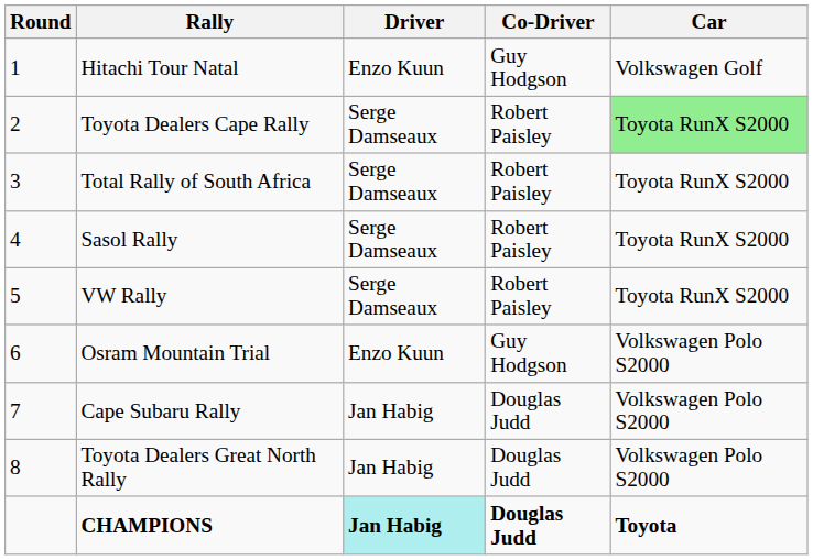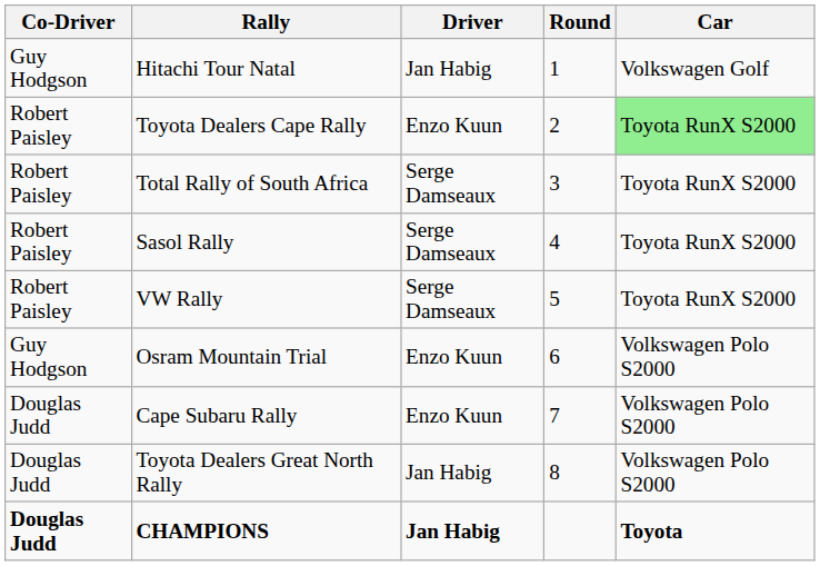 <table class="wikitable">
 <tr>
-<th>Round</th>
+<th>Co-Driver</th>
 <th>Rally</th>
 <th>Driver</th>
-<th>Co-Driver</th>
+<th>Round</th>
 <th>Car</th>
 </tr>
 <tr>
+<td>Guy Hodgson</td>
+<td>Hitachi Tour Natal</td>
+<td>Jan Habig</td>
 <td>1</td>
-<td>Hitachi Tour Natal</td>
-<td>Enzo Kuun</td>
-<td>Guy Hodgson</td>
 <td>Volkswagen Golf</td>
 </tr>
 <tr>
+<td>Robert Paisley</td>
+<td>Toyota Dealers Cape Rally</td>
+<td>Enzo Kuun</td>
 <td>2</td>
-<td>Toyota Dealers Cape Rally</td>
-<td>Serge Damseaux</td>
-<td>Robert Paisley</td>
 <td style="background: lightgreen;">Toyota RunX S2000</td>
 </tr>
 <tr>
-<td>3</td>
+<td>Robert Paisley</td>
 <td>Total Rally of South Africa</td>
 <td>Serge Damseaux</td>
-<td>Robert Paisley</td>
+<td>3</td>
 <td>Toyota RunX S2000</td>
 </tr>
 <tr>
-<td>4</td>
+<td>Robert Paisley</td>
 <td>Sasol Rally</td>
 <td>Serge Damseaux</td>
-<td>Robert Paisley</td>
+<td>4</td>
 <td>Toyota RunX S2000</td>
 </tr>
 <tr>
-<td>5</td>
+<td>Robert Paisley</td>
 <td>VW Rally</td>
 <td>Serge Damseaux</td>
-<td>Robert Paisley</td>
+<td>5</td>
 <td>Toyota RunX S2000</td>
 </tr>
 <tr>
-<td>6</td>
+<td>Guy Hodgson</td>
 <td>Osram Mountain Trial</td>
 <td>Enzo Kuun</td>
-<td>Guy Hodgson</td>
+<td>6</td>
 <td>Volkswagen Polo S2000</td>
 </tr>
 <tr>
+<td>Douglas Judd</td>
+<td>Cape Subaru Rally</td>
+<td>Enzo Kuun</td>
 <td>7</td>
-<td>Cape Subaru Rally</td>
-<td>Jan Habig</td>
-<td>Douglas Judd</td>
 <td>Volkswagen Polo S2000</td>
 </tr>
 <tr>
-<td>8</td>
+<td>Douglas Judd</td>
 <td>Toyota Dealers Great North Rally</td>
 <td>Jan Habig</td>
-<td>Douglas Judd</td>
+<td>8</td>
 <td>Volkswagen Polo S2000</td>
 </tr>
 <tr>
+<td><strong>Douglas Judd</strong></td>
+<td><strong>CHAMPIONS</strong></td>
+<td><strong>Jan Habig</strong></td>
 <td></td>
-<td><strong>CHAMPIONS</strong></td>
-<td style="background: paleturquoise;"><strong>Jan Habig</strong></td>
-<td><strong>Douglas Judd</strong></td>
 <td><strong>Toyota</strong></td>
 </tr>
 </table>
